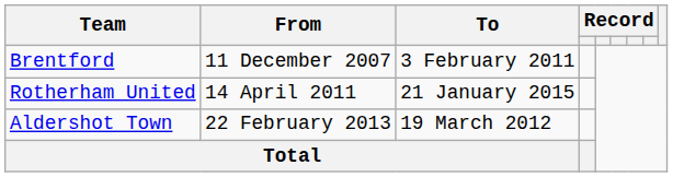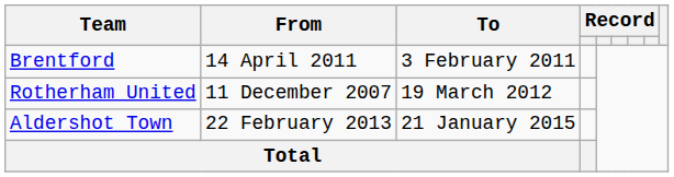 <table class=wikitable style="text-align:center">
 <tr>
 <th rowspan="2">Team</th>
 <th rowspan="2">From</th>
 <th rowspan="2">To</th>
 <th colspan="5">Record</th>
 <th rowspan="2"></th>
 </tr>
 <tr>
 <th></th>
 <th></th>
 <th></th>
 <th></th>
 <th></th>
 </tr>
 <tr>
 <td align=left><a href='#'>Brentford</a></td>
-<td align=left>11 December 2007</td>
+<td align=left>14 April 2011</td>
 <td align=left>3 February 2011<br></td>
 <td></td>
 </tr>
 <tr>
 <td align=left><a href='#'>Rotherham United</a></td>
-<td align=left>14 April 2011</td>
-<td align=left>21 January 2015<br></td>
+<td align=left>11 December 2007</td>
+<td align=left>19 March 2012<br></td>
 <td></td>
 </tr>
 <tr>
 <td align=left><a href='#'>Aldershot Town</a></td>
 <td align=left>22 February 2013</td>
-<td align=left>19 March 2012<br></td>
+<td align=left>21 January 2015<br></td>
 <td></td>
 </tr>
 <tr>
 <th colspan="3">Total<br></th>
 <th></th>
 </tr>
 </table>
